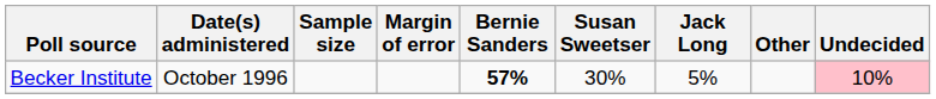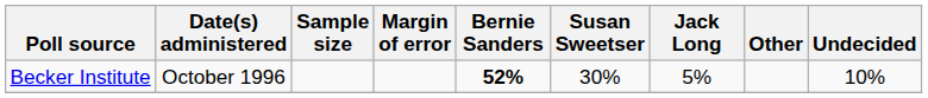 <table class="wikitable" style="font-size:90%;text-align:center;">
 <tr valign=bottom>
 <th>Poll source</th>
 <th>Date(s)<br>administered</th>
 <th>Sample<br>size</th>
 <th>Margin<br>of error</th>
 <th style="width:60px;">Bernie<br>Sanders</th>
 <th style="width:60px;">Susan<br>Sweetser</th>
 <th style="width:60px;">Jack<br>Long</th>
 <th>Other</th>
 <th>Undecided</th>
 </tr>
 <tr>
 <td style="text-align:left;"><a href='#'>Becker Institute</a></td>
 <td>October 1996</td>
 <td></td>
 <td></td>
-<td><strong>57%</strong></td>
+<td><strong>52%</strong></td>
 <td>30%</td>
 <td>5%</td>
 <td></td>
-<td style="background: pink;">10%</td>
+<td>10%</td>
 </tr>
 <tr>
 </tr>
 </table>
